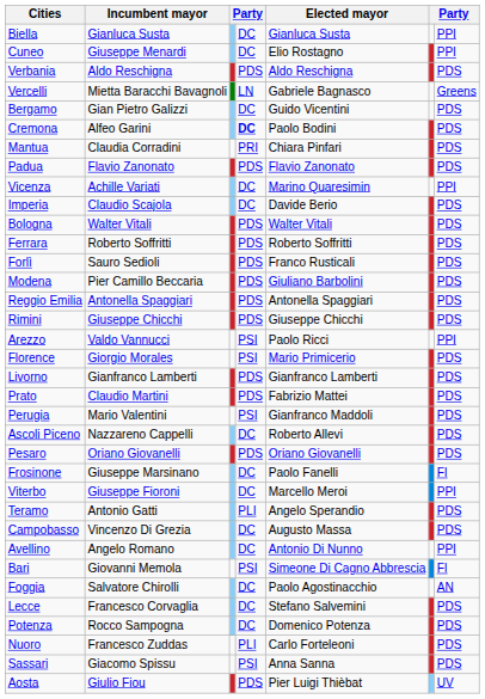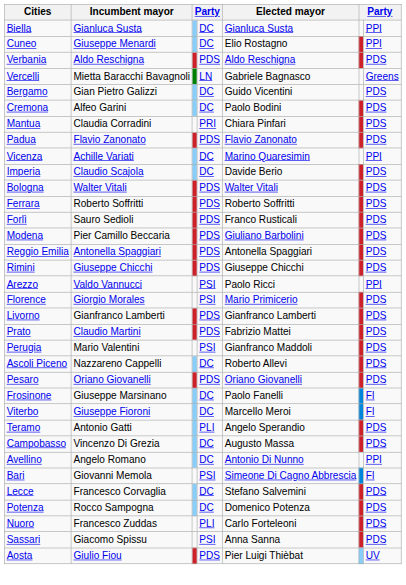 <table class="wikitable sortable centre">
 <tr>
 <th>Cities</th>
 <th>Incumbent mayor</th>
 <th colspan=2><a href='#'>Party</a></th>
 <th>Elected mayor</th>
 <th colspan=2><a href='#'>Party</a></th>
 </tr>
 <tr>
 <td><a href='#'>Biella</a></td>
 <td><a href='#'>Gianluca Susta</a></td>
 <td bgcolor=#87cefa></td>
 <td><a href='#'>DC</a></td>
 <td><a href='#'>Gianluca Susta</a></td>
 <td bgcolor=></td>
 <td><a href='#'>PPI</a></td>
 </tr>
 <tr>
 <td><a href='#'>Cuneo</a></td>
 <td><a href='#'>Giuseppe Menardi</a></td>
 <td bgcolor=#87cefa></td>
 <td><a href='#'>DC</a></td>
 <td>Elio Rostagno</td>
 <td bgcolor=#ce2029></td>
 <td><a href='#'>PPI</a></td>
 </tr>
 <tr>
 <td><a href='#'>Verbania</a></td>
 <td><a href='#'>Aldo Reschigna</a></td>
 <td bgcolor=#ce2029></td>
 <td><a href='#'>PDS</a></td>
 <td><a href='#'>Aldo Reschigna</a></td>
 <td bgcolor=#ce2029></td>
 <td><a href='#'>PDS</a></td>
 </tr>
 <tr>
 <td><a href='#'>Vercelli</a></td>
 <td>Mietta Baracchi Bavagnoli</td>
 <td bgcolor=#008000></td>
 <td><a href='#'>LN</a></td>
 <td>Gabriele Bagnasco</td>
 <td bgcolor=></td>
 <td><a href='#'>Greens</a></td>
 </tr>
 <tr>
 <td><a href='#'>Bergamo</a></td>
 <td>Gian Pietro Galizzi</td>
 <td bgcolor=#87cefa></td>
 <td><a href='#'>DC</a></td>
 <td>Guido Vicentini</td>
 <td bgcolor=></td>
 <td><a href='#'>PDS</a></td>
 </tr>
 <tr>
 <td><a href='#'>Cremona</a></td>
 <td>Alfeo Garini</td>
 <td bgcolor=#87cefa></td>
-<td><strong><a href='#'>DC</a></strong></td>
+<td><a href='#'>DC</a></td>
 <td>Paolo Bodini</td>
 <td bgcolor=#ce2029></td>
 <td><a href='#'>PDS</a></td>
 </tr>
 <tr>
 <td><a href='#'>Mantua</a></td>
 <td>Claudia Corradini</td>
 <td bgcolor=></td>
 <td><a href='#'>PRI</a></td>
 <td>Chiara Pinfari</td>
 <td bgcolor=#ce2029></td>
 <td><a href='#'>PDS</a></td>
 </tr>
 <tr>
 <td><a href='#'>Padua</a></td>
 <td><a href='#'>Flavio Zanonato</a></td>
 <td bgcolor=#ce2029></td>
 <td><a href='#'>PDS</a></td>
 <td><a href='#'>Flavio Zanonato</a></td>
 <td bgcolor=#ce2029></td>
 <td><a href='#'>PDS</a></td>
 </tr>
 <tr>
 <td><a href='#'>Vicenza</a></td>
 <td><a href='#'>Achille Variati</a></td>
 <td bgcolor=#87cefa></td>
 <td><a href='#'>DC</a></td>
 <td><a href='#'>Marino Quaresimin</a></td>
 <td bgcolor=></td>
 <td><a href='#'>PPI</a></td>
 </tr>
 <tr>
 <td><a href='#'>Imperia</a></td>
 <td><a href='#'>Claudio Scajola</a></td>
 <td bgcolor=#87cefa></td>
 <td><a href='#'>DC</a></td>
 <td>Davide Berio</td>
 <td bgcolor=#ce2029></td>
 <td><a href='#'>PDS</a></td>
 </tr>
 <tr>
 <td><a href='#'>Bologna</a></td>
 <td><a href='#'>Walter Vitali</a></td>
 <td bgcolor=#ce2029></td>
 <td><a href='#'>PDS</a></td>
 <td><a href='#'>Walter Vitali</a></td>
 <td bgcolor=#ce2029></td>
 <td><a href='#'>PDS</a></td>
 </tr>
 <tr>
 <td><a href='#'>Ferrara</a></td>
 <td>Roberto Soffritti</td>
 <td bgcolor=#ce2029></td>
 <td><a href='#'>PDS</a></td>
 <td>Roberto Soffritti</td>
 <td bgcolor=#ce2029></td>
 <td><a href='#'>PDS</a></td>
 </tr>
 <tr>
 <td><a href='#'>Forlì</a></td>
 <td>Sauro Sedioli</td>
 <td bgcolor=#ce2029></td>
 <td><a href='#'>PDS</a></td>
 <td>Franco Rusticali</td>
 <td bgcolor=#ce2029></td>
 <td><a href='#'>PDS</a></td>
 </tr>
 <tr>
 <td><a href='#'>Modena</a></td>
 <td>Pier Camillo Beccaria</td>
 <td bgcolor=#ce2029></td>
 <td><a href='#'>PDS</a></td>
 <td><a href='#'>Giuliano Barbolini</a></td>
 <td bgcolor=#ce2029></td>
 <td><a href='#'>PDS</a></td>
 </tr>
 <tr>
 <td><a href='#'>Reggio Emilia</a></td>
 <td><a href='#'>Antonella Spaggiari</a></td>
 <td bgcolor=#ce2029></td>
 <td><a href='#'>PDS</a></td>
 <td>Antonella Spaggiari</td>
 <td bgcolor=#ce2029></td>
 <td><a href='#'>PDS</a></td>
 </tr>
 <tr>
 <td><a href='#'>Rimini</a></td>
 <td><a href='#'>Giuseppe Chicchi</a></td>
 <td bgcolor=#ce2029></td>
 <td><a href='#'>PDS</a></td>
 <td>Giuseppe Chicchi</td>
 <td bgcolor=#ce2029></td>
 <td><a href='#'>PDS</a></td>
 </tr>
 <tr>
 <td><a href='#'>Arezzo</a></td>
 <td><a href='#'>Valdo Vannucci</a></td>
 <td bgcolor=></td>
 <td><a href='#'>PSI</a></td>
 <td>Paolo Ricci</td>
 <td bgcolor=></td>
 <td><a href='#'>PPI</a></td>
 </tr>
 <tr>
 <td><a href='#'>Florence</a></td>
 <td><a href='#'>Giorgio Morales</a></td>
 <td bgcolor=></td>
 <td><a href='#'>PSI</a></td>
 <td><a href='#'>Mario Primicerio</a></td>
 <td bgcolor=#ce2029></td>
 <td><a href='#'>PDS</a></td>
 </tr>
 <tr>
 <td><a href='#'>Livorno</a></td>
 <td>Gianfranco Lamberti</td>
 <td bgcolor=#ce2029></td>
 <td><a href='#'>PDS</a></td>
 <td>Gianfranco Lamberti</td>
 <td bgcolor=#ce2029></td>
 <td><a href='#'>PDS</a></td>
 </tr>
 <tr>
 <td><a href='#'>Prato</a></td>
 <td><a href='#'>Claudio Martini</a></td>
 <td bgcolor=#ce2029></td>
 <td><a href='#'>PDS</a></td>
 <td>Fabrizio Mattei</td>
 <td bgcolor=#ce2029></td>
 <td><a href='#'>PDS</a></td>
 </tr>
 <tr>
 <td><a href='#'>Perugia</a></td>
 <td>Mario Valentini</td>
 <td bgcolor=></td>
 <td><a href='#'>PSI</a></td>
 <td>Gianfranco Maddoli</td>
 <td bgcolor=#ce2029></td>
 <td><a href='#'>PDS</a></td>
 </tr>
 <tr>
 <td><a href='#'>Ascoli Piceno</a></td>
 <td>Nazzareno Cappelli</td>
 <td bgcolor=#87cefa></td>
 <td><a href='#'>DC</a></td>
 <td>Roberto Allevi</td>
 <td bgcolor=#ce2029></td>
 <td><a href='#'>PDS</a></td>
 </tr>
 <tr>
 <td><a href='#'>Pesaro</a></td>
 <td><a href='#'>Oriano Giovanelli</a></td>
 <td bgcolor=#ce2029></td>
 <td><a href='#'>PDS</a></td>
 <td><a href='#'>Oriano Giovanelli</a></td>
 <td bgcolor=#ce2029></td>
 <td><a href='#'>PDS</a></td>
 </tr>
 <tr>
 <td><a href='#'>Frosinone</a></td>
 <td>Giuseppe Marsinano</td>
 <td bgcolor=#87cefa></td>
 <td><a href='#'>DC</a></td>
 <td>Paolo Fanelli</td>
 <td bgcolor=#0087dc></td>
 <td><a href='#'>FI</a></td>
 </tr>
 <tr>
 <td><a href='#'>Viterbo</a></td>
 <td><a href='#'>Giuseppe Fioroni</a></td>
 <td bgcolor=#87cefa></td>
 <td><a href='#'>DC</a></td>
 <td>Marcello Meroi</td>
 <td bgcolor=#0087dc></td>
-<td><a href='#'>PPI</a></td>
+<td><a href='#'>FI</a></td>
 </tr>
 <tr>
 <td><a href='#'>Teramo</a></td>
 <td>Antonio Gatti</td>
 <td bgcolor=#87cefa></td>
 <td><a href='#'>PLI</a></td>
 <td>Angelo Sperandio</td>
 <td bgcolor=#ce2029></td>
 <td><a href='#'>PDS</a></td>
 </tr>
 <tr>
 <td><a href='#'>Campobasso</a></td>
 <td>Vincenzo Di Grezia</td>
 <td bgcolor=#87cefa></td>
 <td><a href='#'>DC</a></td>
 <td>Augusto Massa</td>
 <td bgcolor=#ce2029></td>
 <td><a href='#'>PDS</a></td>
 </tr>
 <tr>
 <td><a href='#'>Avellino</a></td>
 <td>Angelo Romano</td>
 <td bgcolor=#87cefa></td>
 <td><a href='#'>DC</a></td>
 <td><a href='#'>Antonio Di Nunno</a></td>
 <td bgcolor=></td>
 <td><a href='#'>PPI</a></td>
 </tr>
 <tr>
 <td><a href='#'>Bari</a></td>
 <td>Giovanni Memola</td>
 <td bgcolor=></td>
 <td><a href='#'>PSI</a></td>
 <td><a href='#'>Simeone Di Cagno Abbrescia</a></td>
 <td bgcolor=#0087dc></td>
 <td><a href='#'>FI</a></td>
-</tr>
-<tr>
-<td><a href='#'>Foggia</a></td>
-<td>Salvatore Chirolli</td>
-<td bgcolor=#87cefa></td>
-<td><a href='#'>DC</a></td>
-<td>Paolo Agostinacchio</td>
-<td bgcolor=></td>
-<td><a href='#'>AN</a></td>
 </tr>
 <tr>
 <td><a href='#'>Lecce</a></td>
 <td>Francesco Corvaglia</td>
 <td bgcolor=#87cefa></td>
 <td><a href='#'>DC</a></td>
 <td>Stefano Salvemini</td>
 <td bgcolor=#ce2029></td>
 <td><a href='#'>PDS</a></td>
 </tr>
 <tr>
 <td><a href='#'>Potenza</a></td>
 <td>Rocco Sampogna</td>
 <td bgcolor=#87cefa></td>
 <td><a href='#'>DC</a></td>
 <td>Domenico Potenza</td>
 <td bgcolor=#ce2029></td>
 <td><a href='#'>PDS</a></td>
 </tr>
 <tr>
 <td><a href='#'>Nuoro</a></td>
 <td>Francesco Zuddas</td>
 <td bgcolor=></td>
 <td><a href='#'>PLI</a></td>
 <td>Carlo Forteleoni</td>
 <td bgcolor=#ce2029></td>
 <td><a href='#'>PDS</a></td>
 </tr>
 <tr>
 <td><a href='#'>Sassari</a></td>
 <td>Giacomo Spissu</td>
 <td bgcolor=></td>
 <td><a href='#'>PSI</a></td>
 <td>Anna Sanna</td>
 <td bgcolor=#ce2029></td>
 <td><a href='#'>PDS</a></td>
 </tr>
 <tr>
 <td><a href='#'>Aosta</a></td>
 <td><a href='#'>Giulio Fiou</a></td>
 <td bgcolor=#ce2029></td>
 <td><a href='#'>PDS</a></td>
 <td>Pier Luigi Thièbat</td>
 <td bgcolor=#87cefa></td>
 <td><a href='#'>UV</a></td>
 </tr>
 </table>
